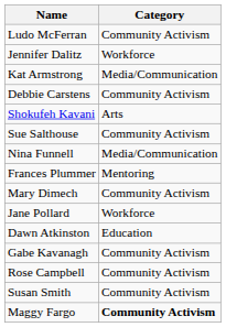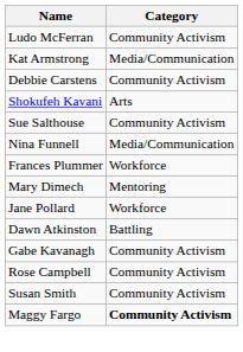 <table class="wikitable">
 <tr>
 <th>Name</th>
 <th>Category</th>
 </tr>
 <tr>
 <td>Ludo McFerran</td>
 <td>Community Activism</td>
-</tr>
-<tr>
-<td>Jennifer Dalitz</td>
-<td>Workforce</td>
 </tr>
 <tr>
 <td>Kat Armstrong</td>
 <td>Media/Communication</td>
 </tr>
 <tr>
 <td>Debbie Carstens</td>
 <td>Community Activism</td>
 </tr>
 <tr>
 <td><a href='#'>Shokufeh Kavani</a></td>
 <td>Arts</td>
 </tr>
 <tr>
 <td>Sue Salthouse</td>
 <td>Community Activism</td>
 </tr>
 <tr>
 <td>Nina Funnell</td>
 <td>Media/Communication</td>
 </tr>
 <tr>
 <td>Frances Plummer</td>
-<td>Mentoring</td>
+<td>Workforce</td>
 </tr>
 <tr>
 <td>Mary Dimech</td>
-<td>Community Activism</td>
+<td>Mentoring</td>
 </tr>
 <tr>
 <td>Jane Pollard</td>
 <td>Workforce</td>
 </tr>
 <tr>
 <td>Dawn Atkinston</td>
-<td>Education</td>
+<td>Battling</td>
 </tr>
 <tr>
 <td>Gabe Kavanagh</td>
 <td>Community Activism</td>
 </tr>
 <tr>
 <td>Rose Campbell</td>
 <td>Community Activism</td>
 </tr>
 <tr>
 <td>Susan Smith</td>
 <td>Community Activism</td>
 </tr>
 <tr>
 <td>Maggy Fargo</td>
 <td><strong>Community Activism</strong></td>
 </tr>
 </table>
